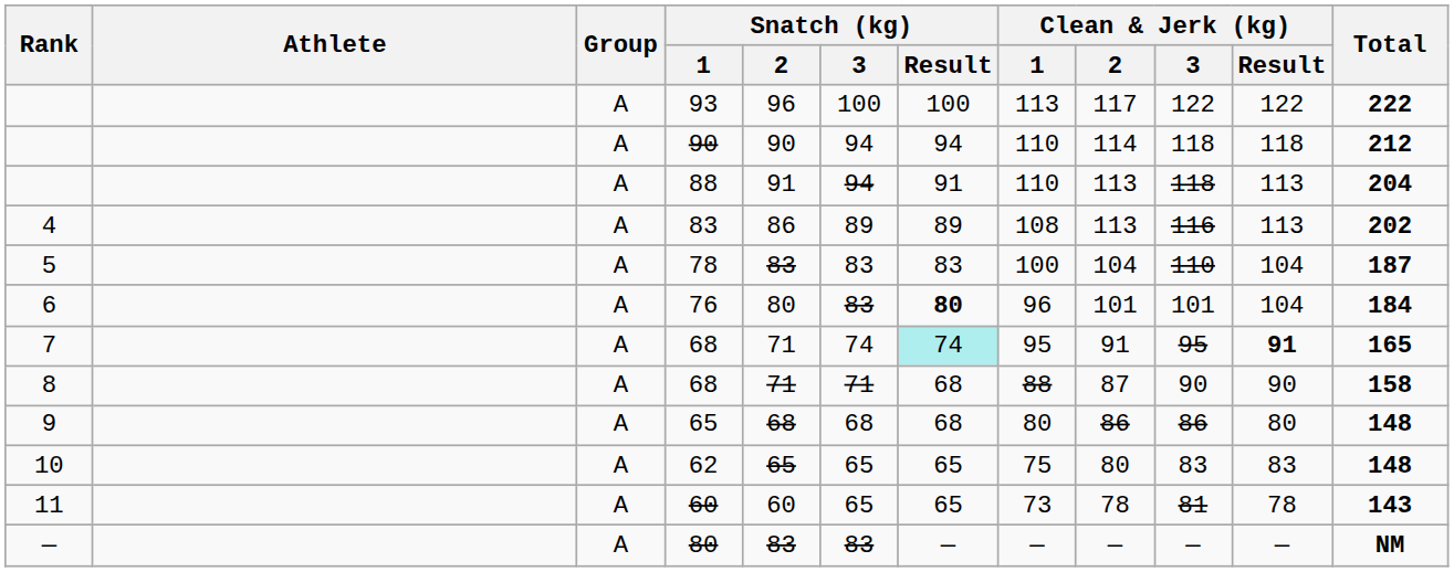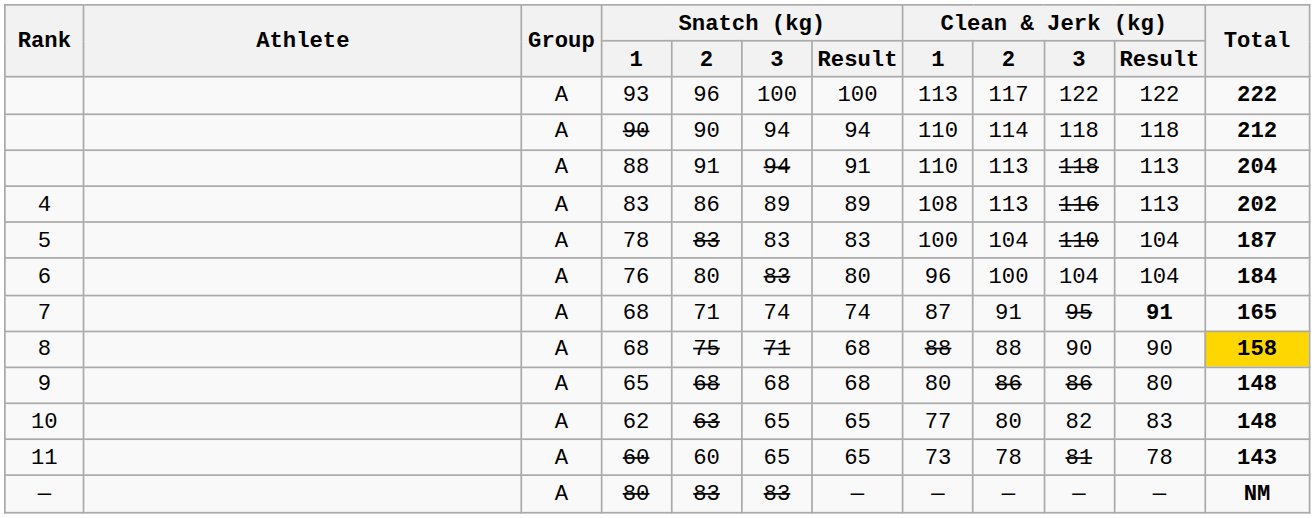 <table class = "wikitable" style="text-align:center;">
 <tr>
 <th rowspan=2 width=40>Rank</th>
 <th rowspan=2 width=250>Athlete</th>
 <th rowspan=2 width=40>Group</th>
 <th colspan=4>Snatch (kg)</th>
 <th colspan=4>Clean & Jerk (kg)</th>
 <th rowspan=2 width=55>Total</th>
 </tr>
 <tr>
 <th width=35>1</th>
 <th width=35>2</th>
 <th width=35>3</th>
 <th width=45>Result</th>
 <th width=35>1</th>
 <th width=35>2</th>
 <th width=35>3</th>
 <th width=45>Result</th>
 </tr>
 <tr>
 <td></td>
 <td align=left></td>
 <td>A</td>
 <td>93</td>
 <td>96</td>
 <td>100</td>
 <td>100</td>
 <td>113</td>
 <td>117</td>
 <td>122</td>
 <td>122</td>
 <td><strong>222</strong></td>
 </tr>
 <tr>
 <td></td>
 <td align=left></td>
 <td>A</td>
 <td><s>90</s></td>
 <td>90</td>
 <td>94</td>
 <td>94</td>
 <td>110</td>
 <td>114</td>
 <td>118</td>
 <td>118</td>
 <td><strong>212</strong></td>
 </tr>
 <tr>
 <td></td>
 <td align=left></td>
 <td>A</td>
 <td>88</td>
 <td>91</td>
 <td><s>94</s></td>
 <td>91</td>
 <td>110</td>
 <td>113</td>
 <td><s>118</s></td>
 <td>113</td>
 <td><strong>204</strong></td>
 </tr>
 <tr>
 <td>4</td>
 <td align=left></td>
 <td>A</td>
 <td>83</td>
 <td>86</td>
 <td>89</td>
 <td>89</td>
 <td>108</td>
 <td>113</td>
 <td><s>116</s></td>
 <td>113</td>
 <td><strong>202</strong></td>
 </tr>
 <tr>
 <td>5</td>
 <td align=left></td>
 <td>A</td>
 <td>78</td>
 <td><s>83</s></td>
 <td>83</td>
 <td>83</td>
 <td>100</td>
 <td>104</td>
 <td><s>110</s></td>
 <td>104</td>
 <td><strong>187</strong></td>
 </tr>
 <tr>
 <td>6</td>
 <td align=left></td>
 <td>A</td>
 <td>76</td>
 <td>80</td>
 <td><s>83</s></td>
-<td><strong>80</strong></td>
+<td>80</td>
 <td>96</td>
-<td>101</td>
-<td>101</td>
+<td>100</td>
+<td>104</td>
 <td>104</td>
 <td><strong>184</strong></td>
 </tr>
 <tr>
 <td>7</td>
 <td align=left></td>
 <td>A</td>
 <td>68</td>
 <td>71</td>
 <td>74</td>
-<td style="background: paleturquoise;">74</td>
-<td>95</td>
+<td>74</td>
+<td>87</td>
 <td>91</td>
 <td><s>95</s></td>
 <td><strong>91</strong></td>
 <td><strong>165</strong></td>
 </tr>
 <tr>
 <td>8</td>
 <td align=left></td>
 <td>A</td>
 <td>68</td>
-<td><s>71</s></td>
+<td><s>75</s></td>
 <td><s>71</s></td>
 <td>68</td>
 <td><s>88</s></td>
-<td>87</td>
+<td>88</td>
 <td>90</td>
 <td>90</td>
-<td><strong>158</strong></td>
+<td style="background: gold;"><strong>158</strong></td>
 </tr>
 <tr>
 <td>9</td>
 <td align=left></td>
 <td>A</td>
 <td>65</td>
 <td><s>68</s></td>
 <td>68</td>
 <td>68</td>
 <td>80</td>
 <td><s>86</s></td>
 <td><s>86</s></td>
 <td>80</td>
 <td><strong>148</strong></td>
 </tr>
 <tr>
 <td>10</td>
 <td align=left></td>
 <td>A</td>
 <td>62</td>
-<td><s>65</s></td>
+<td><s>63</s></td>
 <td>65</td>
 <td>65</td>
-<td>75</td>
+<td>77</td>
 <td>80</td>
-<td>83</td>
+<td>82</td>
 <td>83</td>
 <td><strong>148</strong></td>
 </tr>
 <tr>
 <td>11</td>
 <td align=left></td>
 <td>A</td>
 <td><s>60</s></td>
 <td>60</td>
 <td>65</td>
 <td>65</td>
 <td>73</td>
 <td>78</td>
 <td><s>81</s></td>
 <td>78</td>
 <td><strong>143</strong></td>
 </tr>
 <tr>
 <td>—</td>
 <td align=left></td>
 <td>A</td>
 <td><s>80</s></td>
 <td><s>83</s></td>
 <td><s>83</s></td>
 <td>—</td>
 <td>—</td>
 <td>—</td>
 <td>—</td>
 <td>—</td>
 <td><strong>NM</strong></td>
 </tr>
 </table>
